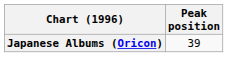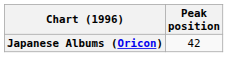 <table class="wikitable plainrowheaders">
 <tr>
 <th scope="col">Chart (1996)</th>
 <th scope="col">Peak<br>position</th>
 </tr>
 <tr>
 <th scope="row">Japanese Albums (<a href='#'>Oricon</a>)</th>
-<td style="text-align:center;">39</td>
+<td style="text-align:center;">42</td>
 </tr>
 </table>
